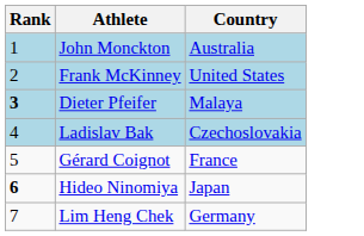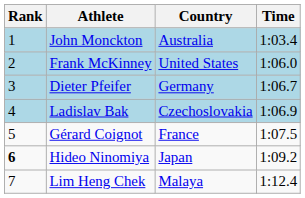 <table class="wikitable">
 <tr>
 <th>Rank</th>
 <th>Athlete</th>
 <th>Country</th>
+<th>Time</th>
 </tr>
 <tr bgcolor=lightblue>
 <td>1</td>
 <td><a href='#'>John Monckton</a></td>
 <td><a href='#'>Australia</a></td>
+<td>1:03.4</td>
 </tr>
 <tr bgcolor=lightblue>
 <td>2</td>
 <td><a href='#'>Frank McKinney</a></td>
 <td><a href='#'>United States</a></td>
+<td>1:06.0</td>
 </tr>
 <tr bgcolor=lightblue>
-<td><strong>3</strong></td>
+<td>3</td>
 <td><a href='#'>Dieter Pfeifer</a></td>
-<td><a href='#'>Malaya</a></td>
+<td><a href='#'>Germany</a></td>
+<td>1:06.7</td>
 </tr>
 <tr bgcolor=lightblue>
 <td>4</td>
 <td><a href='#'>Ladislav Bak</a></td>
 <td><a href='#'>Czechoslovakia</a></td>
+<td>1:06.9</td>
 </tr>
 <tr>
 <td>5</td>
 <td><a href='#'>Gérard Coignot</a></td>
 <td><a href='#'>France</a></td>
+<td>1:07.5</td>
 </tr>
 <tr>
 <td><strong>6</strong></td>
 <td><a href='#'>Hideo Ninomiya</a></td>
 <td><a href='#'>Japan</a></td>
+<td>1:09.2</td>
 </tr>
 <tr>
 <td>7</td>
 <td><a href='#'>Lim Heng Chek</a></td>
-<td><a href='#'>Germany</a></td>
+<td><a href='#'>Malaya</a></td>
+<td>1:12.4</td>
 </tr>
 </table>
